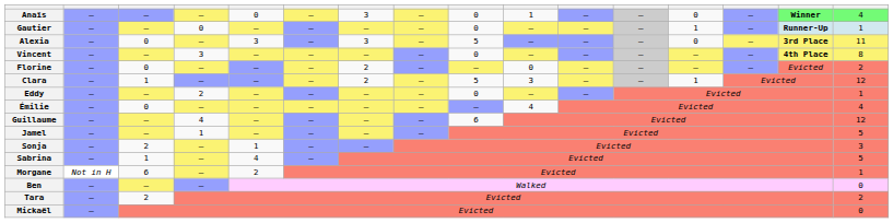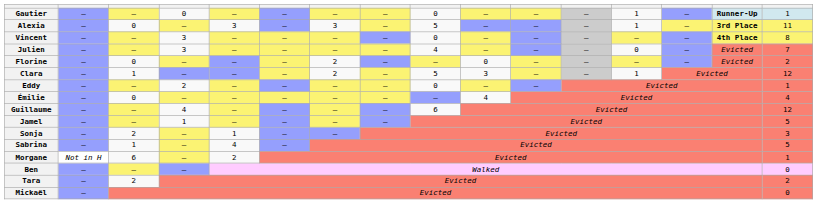 <table class="wikitable" style="font-size:90%; line-height:13px; text-align:center; margin-left: auto; margin-right: auto">
 <tr>
 <th style="width: 5%;"></th>
 <th style="width: 5%;"></th>
 <th style="width: 5%;"></th>
 <th style="width: 5%;"></th>
 <th style="width: 5%;"></th>
 <th style="width: 5%;"></th>
 <th style="width: 5%;"></th>
 <th style="width: 5%;"></th>
 <th style="width: 5%;"></th>
 <th style="width: 5%;"></th>
 <th style="width: 5%;"></th>
 <th style="width: 5%;"></th>
 <th style="width: 5%;"></th>
 <th style="width: 5%;"></th>
 <th style="width: 5%;"></th>
 <th style="width: 5%;"></th>
-</tr>
-<tr>
-<th>Anaïs</th>
-<td style="background:#959ffd; text-align:center">–</td>
-<td style="background:#959ffd; text-align:center">–</td>
-<td style="background:#FBF373; text-align:center">–</td>
-<td>0</td>
-<td style="background:#FBF373; text-align:center">–</td>
-<td>3</td>
-<td style="background:#FBF373; text-align:center">–</td>
-<td>0</td>
-<td>1</td>
-<td style="background:#959ffd; text-align:center">–</td>
-<td style="background:#CCCCCC; text-align:center">–</td>
-<td>0</td>
-<td style="background:#959ffd; text-align:center">–</td>
-<td style="background:#73FB76; text-align:center"><strong>Winner</strong></td>
-<td style="background:#73FB76; text-align:center">4</td>
 </tr>
 <tr>
 <th>Gautier</th>
 <td style="background:#959ffd; text-align:center">–</td>
 <td style="background:#FBF373; text-align:center">–</td>
 <td>0</td>
 <td style="background:#FBF373; text-align:center">–</td>
 <td style="background:#959ffd; text-align:center">–</td>
 <td style="background:#FBF373; text-align:center">–</td>
 <td style="background:#FBF373; text-align:center">–</td>
 <td>0</td>
 <td style="background:#FBF373; text-align:center">–</td>
 <td style="background:#FBF373; text-align:center">–</td>
 <td style="background:#CCCCCC; text-align:center">–</td>
 <td>1</td>
 <td style="background:#959ffd; text-align:center">–</td>
 <td style="background:#D1E8EF; text-align:center"><strong>Runner-Up</strong></td>
 <td style="background:#D1E8EF; text-align:center">1</td>
 </tr>
 <tr>
 <th>Alexia</th>
 <td style="background:#959ffd; text-align:center">–</td>
 <td>0</td>
 <td style="background:#FBF373; text-align:center">–</td>
 <td>3</td>
 <td style="background:#959ffd; text-align:center">–</td>
 <td>3</td>
 <td style="background:#FBF373; text-align:center">–</td>
 <td>5</td>
 <td style="background:#959ffd; text-align:center">–</td>
 <td style="background:#959ffd; text-align:center">–</td>
 <td style="background:#CCCCCC; text-align:center">–</td>
-<td>0</td>
+<td>1</td>
 <td style="background:#FBF373; text-align:center">–</td>
 <td style="background:#FBF373; text-align:center"><strong>3rd Place</strong></td>
 <td style="background:#FBF373; text-align:center">11</td>
 </tr>
 <tr>
 <th>Vincent</th>
 <td style="background:#959ffd; text-align:center">–</td>
 <td style="background:#FBF373; text-align:center">–</td>
 <td>3</td>
 <td style="background:#FBF373; text-align:center">–</td>
 <td style="background:#FBF373; text-align:center">–</td>
 <td style="background:#FBF373; text-align:center">–</td>
 <td style="background:#959ffd; text-align:center">–</td>
 <td>0</td>
 <td style="background:#FBF373; text-align:center">–</td>
 <td style="background:#959ffd; text-align:center">–</td>
 <td style="background:#CCCCCC; text-align:center">–</td>
 <td style="background:#FBF373; text-align:center">–</td>
 <td style="background:#959ffd; text-align:center">–</td>
 <td style="background:#FBF373; text-align:center"><strong>4th Place</strong></td>
 <td style="background:#FBF373; text-align:center">8</td>
+</tr>
+<tr>
+<th>Julien</th>
+<td style="background:#959ffd; text-align:center">–</td>
+<td style="background:#FBF373; text-align:center">–</td>
+<td>3</td>
+<td style="background:#FBF373; text-align:center">–</td>
+<td style="background:#FBF373; text-align:center">–</td>
+<td style="background:#FBF373; text-align:center">–</td>
+<td style="background:#FBF373; text-align:center">–</td>
+<td>4</td>
+<td style="background:#FBF373; text-align:center">–</td>
+<td style="background:#959ffd; text-align:center">–</td>
+<td style="background:#CCCCCC; text-align:center">–</td>
+<td>0</td>
+<td style="background:#959ffd; text-align:center">–</td>
+<td style="background:#fa8072"><em>Evicted</em></td>
+<td style="background:#fa8072">7</td>
 </tr>
 <tr>
 <th>Florine</th>
 <td style="background:#959ffd; text-align:center">–</td>
 <td>0</td>
 <td style="background:#FBF373; text-align:center">–</td>
 <td style="background:#959ffd; text-align:center">–</td>
 <td style="background:#FBF373; text-align:center">–</td>
 <td>2</td>
 <td style="background:#959ffd; text-align:center">–</td>
 <td style="background:#FBF373; text-align:center">–</td>
 <td>0</td>
 <td style="background:#FBF373; text-align:center">–</td>
 <td style="background:#CCCCCC; text-align:center">–</td>
 <td style="background:#FBF373; text-align:center">–</td>
 <td style="background:#959ffd; text-align:center">–</td>
 <td style="background:#fa8072"><em>Evicted</em></td>
 <td style="background:#fa8072">2</td>
 </tr>
 <tr>
 <th>Clara</th>
 <td style="background:#959ffd; text-align:center">–</td>
 <td>1</td>
 <td style="background:#959ffd; text-align:center">–</td>
 <td style="background:#959ffd; text-align:center">–</td>
 <td style="background:#FBF373; text-align:center">–</td>
 <td>2</td>
 <td style="background:#FBF373; text-align:center">–</td>
 <td>5</td>
 <td>3</td>
 <td style="background:#FBF373; text-align:center">–</td>
 <td style="background:#CCCCCC; text-align:center">–</td>
 <td>1</td>
 <td colspan="2" style="background:#fa8072"><em>Evicted</em></td>
 <td style="background:#fa8072">12</td>
 </tr>
 <tr>
 <th>Eddy</th>
 <td style="background:#959ffd; text-align:center">–</td>
 <td style="background:#FBF373; text-align:center">–</td>
 <td>2</td>
 <td style="background:#FBF373; text-align:center">–</td>
 <td style="background:#959ffd; text-align:center">–</td>
 <td style="background:#FBF373; text-align:center">–</td>
 <td style="background:#FBF373; text-align:center">–</td>
 <td>0</td>
 <td style="background:#FBF373; text-align:center">–</td>
 <td style="background:#959ffd; text-align:center">–</td>
 <td colspan="4" style="background:#fa8072"><em>Evicted</em></td>
 <td style="background:#fa8072">1</td>
 </tr>
 <tr>
 <th>Émilie</th>
 <td style="background:#959ffd; text-align:center">–</td>
 <td>0</td>
 <td style="background:#FBF373; text-align:center">–</td>
 <td style="background:#FBF373; text-align:center">–</td>
 <td style="background:#FBF373; text-align:center">–</td>
 <td style="background:#FBF373; text-align:center">–</td>
 <td style="background:#FBF373; text-align:center">–</td>
 <td style="background:#959ffd; text-align:center">–</td>
 <td>4</td>
 <td colspan="5" style="background:#fa8072"><em>Evicted</em></td>
 <td style="background:#fa8072">4</td>
 </tr>
 <tr>
 <th>Guillaume</th>
 <td style="background:#959ffd; text-align:center">–</td>
 <td style="background:#FBF373; text-align:center">–</td>
 <td>4</td>
 <td style="background:#FBF373; text-align:center">–</td>
 <td style="background:#959ffd; text-align:center">–</td>
 <td style="background:#FBF373; text-align:center">–</td>
 <td style="background:#959ffd; text-align:center">–</td>
 <td>6</td>
 <td colspan="6" style="background:#fa8072"><em>Evicted</em></td>
 <td style="background:#fa8072">12</td>
 </tr>
 <tr>
 <th>Jamel</th>
 <td style="background:#959ffd; text-align:center">–</td>
 <td style="background:#FBF373; text-align:center">–</td>
 <td>1</td>
 <td style="background:#FBF373; text-align:center">–</td>
 <td style="background:#959ffd; text-align:center">–</td>
 <td style="background:#FBF373; text-align:center">–</td>
 <td style="background:#959ffd; text-align:center">–</td>
 <td colspan="7" style="background:#fa8072"><em>Evicted</em></td>
 <td style="background:#fa8072">5</td>
 </tr>
 <tr>
 <th>Sonja</th>
 <td style="background:#959ffd; text-align:center">–</td>
 <td>2</td>
 <td style="background:#FBF373; text-align:center">–</td>
 <td>1</td>
 <td style="background:#959ffd; text-align:center">–</td>
 <td style="background:#959ffd; text-align:center">–</td>
 <td colspan="8" style="background:#fa8072"><em>Evicted</em></td>
 <td style="background:#fa8072">3</td>
 </tr>
 <tr>
 <th>Sabrina</th>
 <td style="background:#959ffd; text-align:center">–</td>
 <td>1</td>
 <td style="background:#FBF373; text-align:center">–</td>
 <td>4</td>
 <td style="background:#959ffd; text-align:center">–</td>
 <td colspan="9" style="background:#fa8072"><em>Evicted</em></td>
 <td style="background:#fa8072">5</td>
 </tr>
 <tr>
 <th>Morgane</th>
 <td style="background:#FFFFFF"><em>Not in H</em></td>
 <td>6</td>
 <td style="background:#FBF373; text-align:center">–</td>
 <td>2</td>
 <td colspan="10" style="background:#fa8072"><em>Evicted</em></td>
 <td style="background:#fa8072">1</td>
 </tr>
 <tr>
 <th>Ben</th>
 <td style="background:#959ffd; text-align:center">–</td>
 <td style="background:#FBF373; text-align:center">–</td>
 <td style="background:#959ffd; text-align:center">–</td>
 <td colspan="11" style="background:#FFCCFF"><em>Walked</em></td>
 <td style="background:#FFCCFF">0</td>
 </tr>
 <tr>
 <th>Tara</th>
 <td style="background:#959ffd; text-align:center">–</td>
 <td>2</td>
 <td colspan="12" style="background:#fa8072"><em>Evicted</em></td>
 <td style="background:#fa8072">2</td>
 </tr>
 <tr>
 <th>Mickaël</th>
 <td style="background:#959ffd; text-align:center">–</td>
 <td colspan="13" style="background:#fa8072"><em>Evicted</em></td>
 <td style="background:#fa8072">0</td>
 </tr>
 </table>
